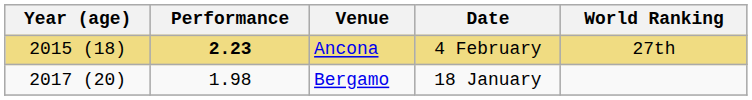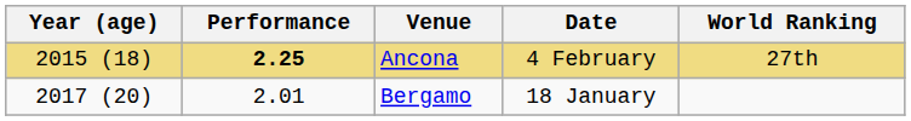 <table class="wikitable" width=55% style="font-size:90%; text-align:center;">
 <tr>
 <th>Year (age)</th>
 <th>Performance</th>
 <th>Venue</th>
 <th>Date</th>
 <th>World Ranking</th>
 </tr>
 <tr bgcolor=#F0DC82>
 <td>2015 (18)</td>
-<td><strong>2.23</strong></td>
+<td><strong>2.25</strong></td>
 <td align=left> <a href='#'>Ancona</a></td>
 <td>4 February</td>
 <td>27th</td>
 </tr>
 <tr>
 <td>2017 (20)</td>
-<td>1.98</td>
+<td>2.01</td>
 <td align=left> <a href='#'>Bergamo</a></td>
 <td>18 January</td>
 <td></td>
 </tr>
 </table>
